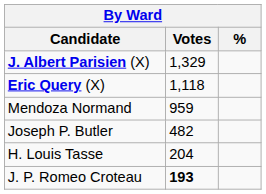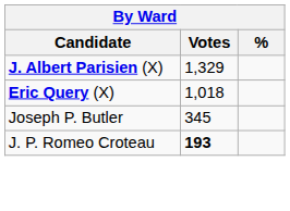 <table class="wikitable">
 <tr>
 <th colspan="3"><a href='#'>By Ward</a></th>
 </tr>
 <tr>
 <th style="width: 170px">Candidate</th>
 <th style="width: 50px">Votes</th>
 <th style="width: 40px">%</th>
 </tr>
 <tr>
 <td><strong><a href='#'>J. Albert Parisien</a></strong> (X)</td>
 <td>1,329</td>
 <td></td>
 </tr>
 <tr>
 <td><strong><a href='#'>Eric Query</a></strong> (X)</td>
-<td>1,118</td>
-<td></td>
-</tr>
-<tr>
-<td>Mendoza Normand</td>
-<td>959</td>
+<td>1,018</td>
 <td></td>
 </tr>
 <tr>
 <td>Joseph P. Butler</td>
-<td>482</td>
-<td></td>
-</tr>
-<tr>
-<td>H. Louis Tasse</td>
-<td>204</td>
+<td>345</td>
 <td></td>
 </tr>
 <tr>
 <td>J. P. Romeo Croteau</td>
 <td><strong>193</strong></td>
 <td></td>
 </tr>
 </table>
